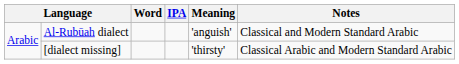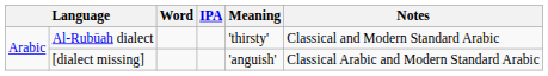 <table class="wikitable">
 <tr>
 <th colspan="2">Language</th>
 <th>Word</th>
 <th><a href='#'>IPA</a></th>
 <th>Meaning</th>
 <th>Notes</th>
 </tr>
 <tr>
 <td rowspan=2><a href='#'>Arabic</a></td>
 <td><a href='#'>Al-Rubūah</a> dialect</td>
 <td></td>
 <td></td>
-<td>'anguish'</td>
+<td>'thirsty'</td>
 <td>Classical and Modern Standard Arabic </td>
 </tr>
 <tr>
 <td>[dialect missing]</td>
 <td></td>
 <td></td>
-<td>'thirsty'</td>
+<td>'anguish'</td>
 <td>Classical Arabic  and Modern Standard Arabic </td>
 </tr>
 </table>
